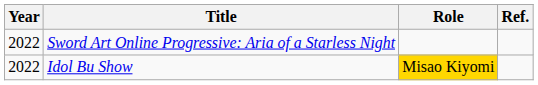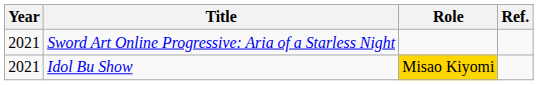 <table class="wikitable sortable plainrowheaders">
 <tr>
 <th scope="col">Year</th>
 <th scope="col">Title</th>
 <th scope="col">Role</th>
 <th scope="col" class="unsortable">Ref.</th>
 </tr>
 <tr>
-<td>2022</td>
+<td>2021</td>
 <td><em><a href='#'>Sword Art Online Progressive: Aria of a Starless Night</a></em></td>
 <td></td>
 <td></td>
 </tr>
 <tr>
-<td>2022</td>
+<td>2021</td>
 <td><em><a href='#'>Idol Bu Show</a></em></td>
 <td style="background: gold;">Misao Kiyomi</td>
 <td></td>
 </tr>
 </table>
